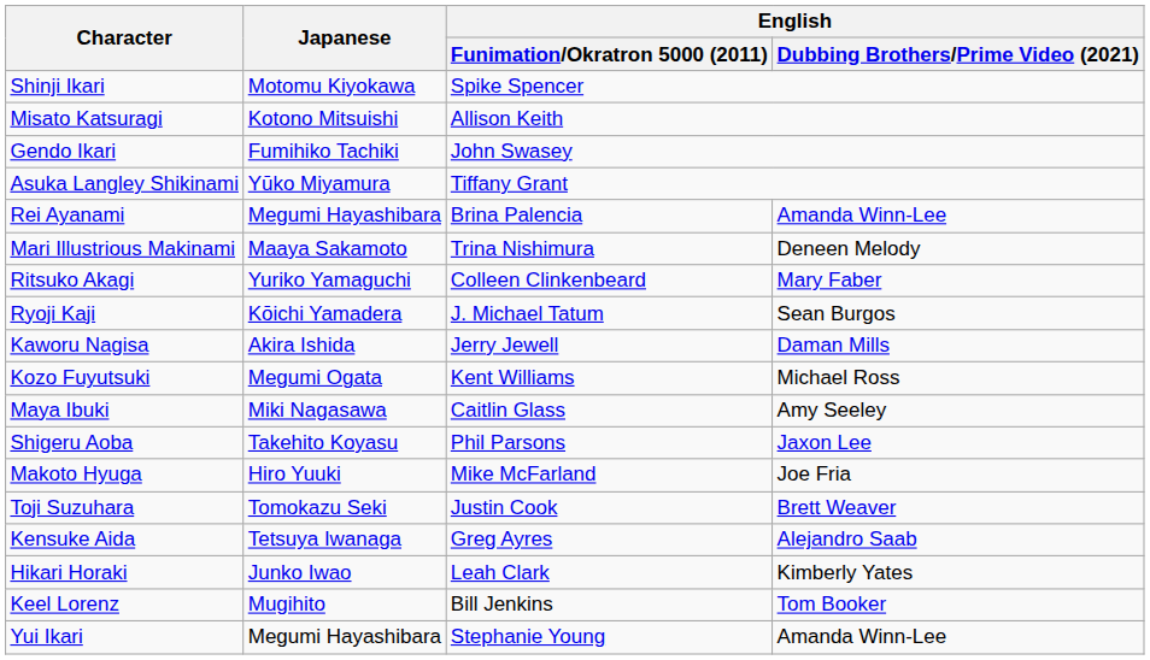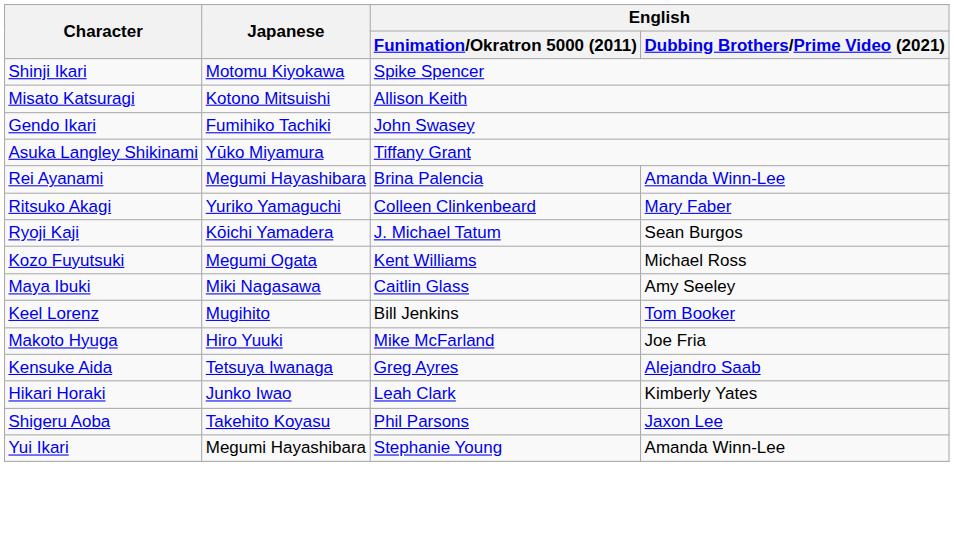 <table class="wikitable">
 <tr>
 <th rowspan="2">Character</th>
 <th rowspan="2">Japanese</th>
 <th colspan="2">English</th>
 </tr>
 <tr>
 <th><a href='#'>Funimation</a>/Okratron 5000 (2011)</th>
 <th><a href='#'>Dubbing Brothers</a>/<a href='#'>Prime Video</a> (2021)</th>
 </tr>
 <tr>
 <td><a href='#'>Shinji Ikari</a></td>
 <td><a href='#'>Motomu Kiyokawa</a></td>
 <td colspan="2"><div><a href='#'>Spike Spencer</a></div></td>
 </tr>
 <tr>
 <td><a href='#'>Misato Katsuragi</a></td>
 <td><a href='#'>Kotono Mitsuishi</a></td>
 <td colspan="2"><div><a href='#'>Allison Keith</a></div></td>
 </tr>
 <tr>
 <td><a href='#'>Gendo Ikari</a></td>
 <td><a href='#'>Fumihiko Tachiki</a></td>
 <td colspan="2"><div><a href='#'>John Swasey</a></div></td>
 </tr>
 <tr>
 <td><a href='#'>Asuka Langley Shikinami</a></td>
 <td><a href='#'>Yūko Miyamura</a></td>
 <td colspan="2"><div><a href='#'>Tiffany Grant</a></div></td>
 </tr>
 <tr>
 <td><a href='#'>Rei Ayanami</a></td>
 <td><a href='#'>Megumi Hayashibara</a></td>
 <td><a href='#'>Brina Palencia</a></td>
 <td><a href='#'>Amanda Winn-Lee</a></td>
 </tr>
 <tr>
-<td><a href='#'>Mari Illustrious Makinami</a></td>
-<td><a href='#'>Maaya Sakamoto</a></td>
-<td><a href='#'>Trina Nishimura</a></td>
-<td>Deneen Melody</td>
-</tr>
-<tr>
 <td><a href='#'>Ritsuko Akagi</a></td>
 <td><a href='#'>Yuriko Yamaguchi</a></td>
 <td><a href='#'>Colleen Clinkenbeard</a></td>
 <td><a href='#'>Mary Faber</a></td>
 </tr>
 <tr>
 <td><a href='#'>Ryoji Kaji</a></td>
 <td><a href='#'>Kōichi Yamadera</a></td>
 <td><a href='#'>J. Michael Tatum</a></td>
 <td>Sean Burgos</td>
-</tr>
-<tr>
-<td><a href='#'>Kaworu Nagisa</a></td>
-<td><a href='#'>Akira Ishida</a></td>
-<td><a href='#'>Jerry Jewell</a></td>
-<td><a href='#'>Daman Mills</a></td>
 </tr>
 <tr>
 <td><a href='#'>Kozo Fuyutsuki</a></td>
 <td><a href='#'>Megumi Ogata</a></td>
 <td><a href='#'>Kent Williams</a></td>
 <td>Michael Ross</td>
 </tr>
 <tr>
 <td><a href='#'>Maya Ibuki</a></td>
 <td><a href='#'>Miki Nagasawa</a></td>
 <td><a href='#'>Caitlin Glass</a></td>
 <td>Amy Seeley</td>
 </tr>
 <tr>
-<td><a href='#'>Shigeru Aoba</a></td>
-<td><a href='#'>Takehito Koyasu</a></td>
-<td><a href='#'>Phil Parsons</a></td>
-<td><a href='#'>Jaxon Lee</a></td>
+<td><a href='#'>Keel Lorenz</a></td>
+<td><a href='#'>Mugihito</a></td>
+<td>Bill Jenkins</td>
+<td><a href='#'>Tom Booker</a></td>
 </tr>
 <tr>
 <td><a href='#'>Makoto Hyuga</a></td>
 <td><a href='#'>Hiro Yuuki</a></td>
 <td><a href='#'>Mike McFarland</a></td>
 <td>Joe Fria</td>
-</tr>
-<tr>
-<td><a href='#'>Toji Suzuhara</a></td>
-<td><a href='#'>Tomokazu Seki</a></td>
-<td><a href='#'>Justin Cook</a></td>
-<td><a href='#'>Brett Weaver</a></td>
 </tr>
 <tr>
 <td><a href='#'>Kensuke Aida</a></td>
 <td><a href='#'>Tetsuya Iwanaga</a></td>
 <td><a href='#'>Greg Ayres</a></td>
 <td><a href='#'>Alejandro Saab</a></td>
 </tr>
 <tr>
 <td><a href='#'>Hikari Horaki</a></td>
 <td><a href='#'>Junko Iwao</a></td>
 <td><a href='#'>Leah Clark</a></td>
 <td>Kimberly Yates</td>
 </tr>
 <tr>
-<td><a href='#'>Keel Lorenz</a></td>
-<td><a href='#'>Mugihito</a></td>
-<td>Bill Jenkins</td>
-<td><a href='#'>Tom Booker</a></td>
+<td><a href='#'>Shigeru Aoba</a></td>
+<td><a href='#'>Takehito Koyasu</a></td>
+<td><a href='#'>Phil Parsons</a></td>
+<td><a href='#'>Jaxon Lee</a></td>
 </tr>
 <tr>
 <td><a href='#'>Yui Ikari</a></td>
 <td>Megumi Hayashibara</td>
 <td><a href='#'>Stephanie Young</a></td>
 <td>Amanda Winn-Lee</td>
 </tr>
 </table>
